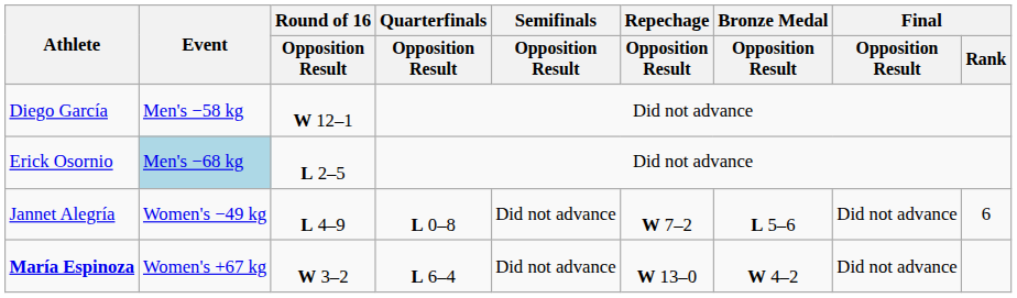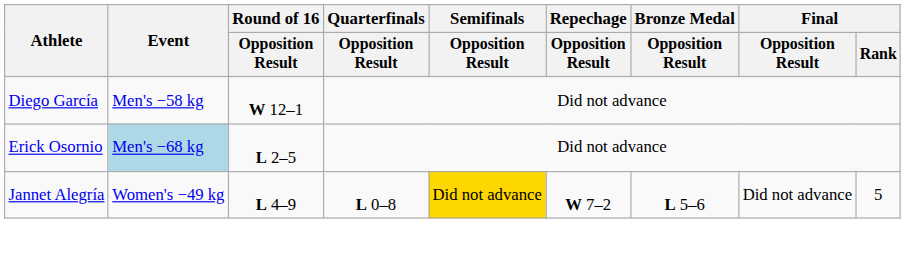 <table class="wikitable" style="font-size:90%">
 <tr>
 <th rowspan="2">Athlete</th>
 <th rowspan="2">Event</th>
 <th>Round of 16</th>
 <th>Quarterfinals</th>
 <th>Semifinals</th>
 <th>Repechage</th>
 <th>Bronze Medal</th>
 <th colspan=2>Final</th>
 </tr>
 <tr style="font-size:95%">
 <th>Opposition<br>Result</th>
 <th>Opposition<br>Result</th>
 <th>Opposition<br>Result</th>
 <th>Opposition<br>Result</th>
 <th>Opposition<br>Result</th>
 <th>Opposition<br>Result</th>
 <th>Rank</th>
 </tr>
 <tr align=center>
 <td align=left><a href='#'>Diego García</a></td>
 <td align=left><a href='#'>Men's −58 kg</a></td>
 <td><br><strong>W</strong> 12–1</td>
 <td colspan=6>Did not advance</td>
 </tr>
 <tr align=center>
 <td align=left><a href='#'>Erick Osornio</a></td>
 <td align=left style="background: lightblue;"><a href='#'>Men's −68 kg</a></td>
 <td><br><strong>L</strong> 2–5</td>
 <td colspan=6>Did not advance</td>
 </tr>
 <tr align=center>
 <td align=left><a href='#'>Jannet Alegría</a></td>
 <td align=left><a href='#'>Women's −49 kg</a></td>
 <td><br><strong>L</strong> 4–9</td>
 <td><br><strong>L</strong> 0–8</td>
-<td>Did not advance</td>
+<td style="background: gold;">Did not advance</td>
 <td><br><strong>W</strong> 7–2</td>
 <td><br><strong>L</strong> 5–6</td>
 <td>Did not advance</td>
-<td>6</td>
-</tr>
-<tr align=center>
-<td align=left><strong><a href='#'>María Espinoza</a></strong></td>
-<td align=left><a href='#'>Women's +67 kg</a></td>
-<td><br><strong>W</strong> 3–2</td>
-<td><br><strong>L</strong> 6–4</td>
-<td>Did not advance</td>
-<td><br><strong>W</strong> 13–0</td>
-<td><br><strong>W</strong> 4–2</td>
-<td>Did not advance</td>
-<td></td>
+<td>5</td>
 </tr>
 </table>
